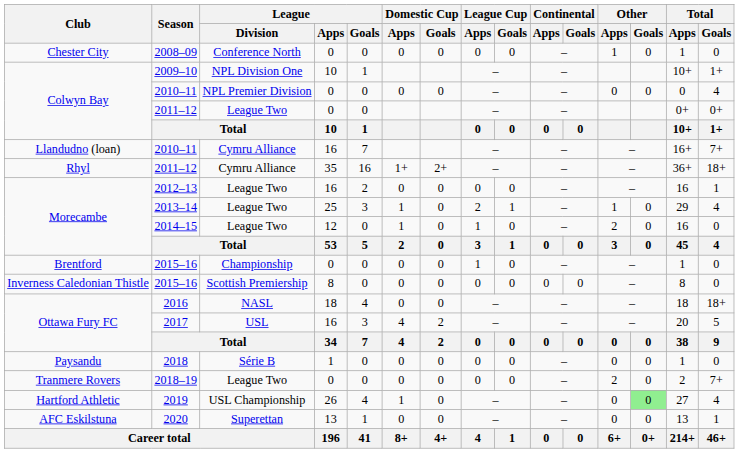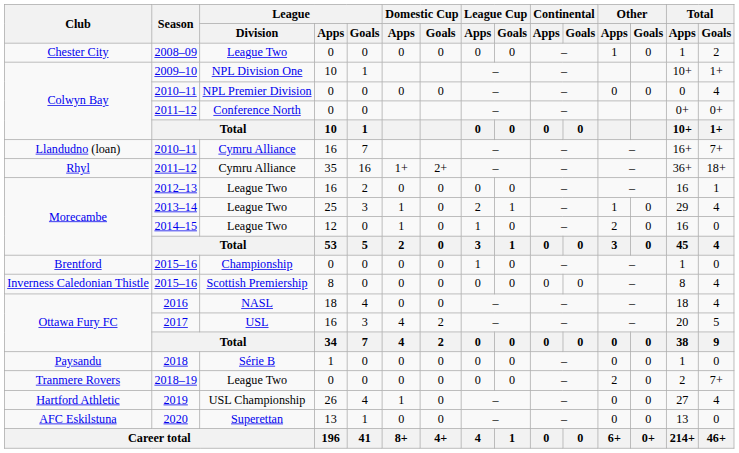 <table class="wikitable" style="text-align:center">
 <tr>
 <th rowspan=2>Club</th>
 <th rowspan=2>Season</th>
 <th colspan=3>League</th>
 <th colspan=2>Domestic Cup</th>
 <th colspan=2>League Cup</th>
 <th colspan=2>Continental</th>
 <th colspan=2>Other</th>
 <th colspan=2>Total</th>
 </tr>
 <tr>
 <th>Division</th>
 <th>Apps</th>
 <th>Goals</th>
 <th>Apps</th>
 <th>Goals</th>
 <th>Apps</th>
 <th>Goals</th>
 <th>Apps</th>
 <th>Goals</th>
 <th>Apps</th>
 <th>Goals</th>
 <th>Apps</th>
 <th>Goals</th>
 </tr>
 <tr>
 <td><a href='#'>Chester City</a></td>
 <td><a href='#'>2008–09</a></td>
-<td><a href='#'>Conference North</a></td>
+<td><a href='#'>League Two</a></td>
 <td>0</td>
 <td>0</td>
 <td>0</td>
 <td>0</td>
 <td>0</td>
 <td>0</td>
 <td colspan=2>–</td>
 <td>1</td>
 <td>0</td>
 <td>1</td>
-<td>0</td>
+<td>2</td>
 </tr>
 <tr>
 <td rowspan=4><a href='#'>Colwyn Bay</a></td>
 <td><a href='#'>2009–10</a></td>
 <td><a href='#'>NPL Division One</a></td>
 <td>10</td>
 <td>1</td>
 <td></td>
 <td></td>
 <td colspan=2>–</td>
 <td colspan=2>–</td>
 <td></td>
 <td></td>
 <td>10+</td>
 <td>1+</td>
 </tr>
 <tr>
 <td><a href='#'>2010–11</a></td>
 <td><a href='#'>NPL Premier Division</a></td>
 <td>0</td>
 <td>0</td>
 <td>0</td>
 <td>0</td>
 <td colspan=2>–</td>
 <td colspan=2>–</td>
 <td>0</td>
 <td>0</td>
 <td>0</td>
 <td>4</td>
 </tr>
 <tr>
 <td><a href='#'>2011–12</a></td>
-<td><a href='#'>League Two</a></td>
+<td><a href='#'>Conference North</a></td>
 <td>0</td>
 <td>0</td>
 <td></td>
 <td></td>
 <td colspan=2>–</td>
 <td colspan=2>–</td>
 <td></td>
 <td></td>
 <td>0+</td>
 <td>0+</td>
 </tr>
 <tr>
 <th colspan=2>Total</th>
 <th>10</th>
 <th>1</th>
 <th></th>
 <th></th>
 <th>0</th>
 <th>0</th>
 <th>0</th>
 <th>0</th>
 <th></th>
 <th></th>
 <th>10+</th>
 <th>1+</th>
 </tr>
 <tr>
 <td><a href='#'>Llandudno</a> (loan)</td>
 <td><a href='#'>2010–11</a></td>
 <td><a href='#'>Cymru Alliance</a></td>
 <td>16</td>
 <td>7</td>
 <td></td>
 <td></td>
 <td colspan=2>–</td>
 <td colspan=2>–</td>
 <td colspan=2>–</td>
 <td>16+</td>
 <td>7+</td>
 </tr>
 <tr>
 <td><a href='#'>Rhyl</a></td>
 <td><a href='#'>2011–12</a></td>
 <td>Cymru Alliance</td>
 <td>35</td>
 <td>16</td>
 <td>1+</td>
 <td>2+</td>
 <td colspan=2>–</td>
 <td colspan=2>–</td>
 <td colspan=2>–</td>
 <td>36+</td>
 <td>18+</td>
 </tr>
 <tr>
 <td rowspan=4><a href='#'>Morecambe</a></td>
 <td><a href='#'>2012–13</a></td>
 <td>League Two</td>
 <td>16</td>
 <td>2</td>
 <td>0</td>
 <td>0</td>
 <td>0</td>
 <td>0</td>
 <td colspan=2>–</td>
 <td colspan=2>–</td>
 <td>16</td>
 <td>1</td>
 </tr>
 <tr>
 <td><a href='#'>2013–14</a></td>
 <td>League Two</td>
 <td>25</td>
 <td>3</td>
 <td>1</td>
 <td>0</td>
 <td>2</td>
 <td>1</td>
 <td colspan=2>–</td>
 <td>1</td>
 <td>0</td>
 <td>29</td>
 <td>4</td>
 </tr>
 <tr>
 <td><a href='#'>2014–15</a></td>
 <td>League Two</td>
 <td>12</td>
 <td>0</td>
 <td>1</td>
 <td>0</td>
 <td>1</td>
 <td>0</td>
 <td colspan=2>–</td>
 <td>2</td>
 <td>0</td>
 <td>16</td>
 <td>0</td>
 </tr>
 <tr>
 <th colspan=2>Total</th>
 <th>53</th>
 <th>5</th>
 <th>2</th>
 <th>0</th>
 <th>3</th>
 <th>1</th>
 <th>0</th>
 <th>0</th>
 <th>3</th>
 <th>0</th>
 <th>45</th>
 <th>4</th>
 </tr>
 <tr>
 <td><a href='#'>Brentford</a></td>
 <td><a href='#'>2015–16</a></td>
 <td><a href='#'>Championship</a></td>
 <td>0</td>
 <td>0</td>
 <td>0</td>
 <td>0</td>
 <td>1</td>
 <td>0</td>
 <td colspan=2>–</td>
 <td colspan=2>–</td>
 <td>1</td>
 <td>0</td>
 </tr>
 <tr>
 <td><a href='#'>Inverness Caledonian Thistle</a></td>
 <td><a href='#'>2015–16</a></td>
 <td><a href='#'>Scottish Premiership</a></td>
 <td>8</td>
 <td>0</td>
 <td>0</td>
 <td>0</td>
 <td>0</td>
 <td>0</td>
 <td>0</td>
 <td>0</td>
 <td colspan=2>–</td>
 <td>8</td>
-<td>0</td>
+<td>4</td>
 </tr>
 <tr>
 <td rowspan=3><a href='#'>Ottawa Fury FC</a></td>
 <td><a href='#'>2016</a></td>
 <td><a href='#'>NASL</a></td>
 <td>18</td>
 <td>4</td>
 <td>0</td>
 <td>0</td>
 <td colspan=2>–</td>
 <td colspan=2>–</td>
 <td colspan=2>–</td>
 <td>18</td>
-<td>18+</td>
+<td>4</td>
 </tr>
 <tr>
 <td><a href='#'>2017</a></td>
 <td><a href='#'>USL</a></td>
 <td>16</td>
 <td>3</td>
 <td>4</td>
 <td>2</td>
 <td colspan=2>–</td>
 <td colspan=2>–</td>
 <td colspan=2>–</td>
 <td>20</td>
 <td>5</td>
 </tr>
 <tr>
 <th colspan=2>Total</th>
 <th>34</th>
 <th>7</th>
 <th>4</th>
 <th>2</th>
 <th>0</th>
 <th>0</th>
 <th>0</th>
 <th>0</th>
 <th>0</th>
 <th>0</th>
 <th>38</th>
 <th>9</th>
 </tr>
 <tr>
 <td><a href='#'>Paysandu</a></td>
 <td><a href='#'>2018</a></td>
 <td><a href='#'>Série B</a></td>
 <td>1</td>
 <td>0</td>
 <td>0</td>
 <td>0</td>
 <td>0</td>
 <td>0</td>
 <td colspan=2>–</td>
 <td>0</td>
 <td>0</td>
 <td>1</td>
 <td>0</td>
 </tr>
 <tr>
 <td><a href='#'>Tranmere Rovers</a></td>
 <td><a href='#'>2018–19</a></td>
 <td>League Two</td>
 <td>0</td>
 <td>0</td>
 <td>0</td>
 <td>0</td>
 <td>0</td>
 <td>0</td>
 <td colspan=2>–</td>
 <td>2</td>
 <td>0</td>
 <td>2</td>
 <td>7+</td>
 </tr>
 <tr>
 <td><a href='#'>Hartford Athletic</a></td>
 <td><a href='#'>2019</a></td>
 <td>USL Championship</td>
 <td>26</td>
 <td>4</td>
 <td>1</td>
 <td>0</td>
 <td colspan=2>–</td>
 <td colspan=2>–</td>
 <td>0</td>
-<td style="background: lightgreen;">0</td>
+<td>0</td>
 <td>27</td>
 <td>4</td>
 </tr>
 <tr>
 <td><a href='#'>AFC Eskilstuna</a></td>
 <td><a href='#'>2020</a></td>
 <td><a href='#'>Superettan</a></td>
 <td>13</td>
 <td>1</td>
 <td>0</td>
 <td>0</td>
 <td colspan="2">–</td>
 <td colspan="2">–</td>
 <td>0</td>
 <td>0</td>
 <td>13</td>
-<td>1</td>
+<td>0</td>
 </tr>
 <tr>
 <th colspan="3">Career total</th>
 <th>196</th>
 <th>41</th>
 <th>8+</th>
 <th>4+</th>
 <th>4</th>
 <th>1</th>
 <th>0</th>
 <th>0</th>
 <th>6+</th>
 <th>0+</th>
 <th>214+</th>
 <th>46+</th>
 </tr>
 </table>
